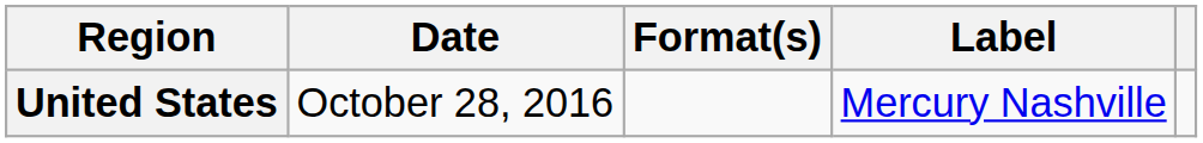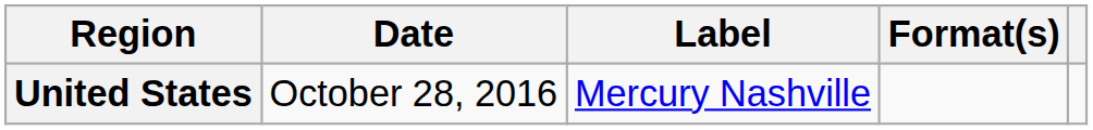 <table class="wikitable plainrowheaders">
 <tr>
 <th scope="col">Region</th>
 <th scope="col">Date</th>
+<th scope="col">Label</th>
 <th scope="col">Format(s)</th>
-<th scope="col">Label</th>
 <th scope="col"></th>
 </tr>
 <tr>
 <th scope="row">United States</th>
 <td>October 28, 2016</td>
+<td><a href='#'>Mercury Nashville</a></td>
 <td></td>
-<td><a href='#'>Mercury Nashville</a></td>
 <td></td>
 </tr>
 </table>
